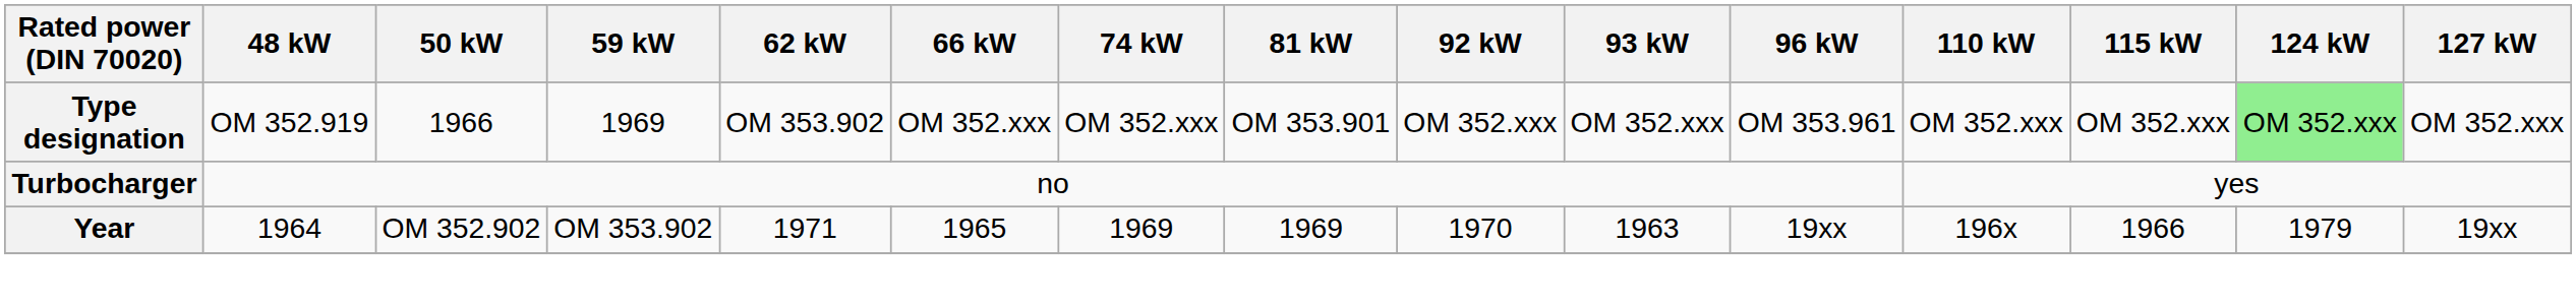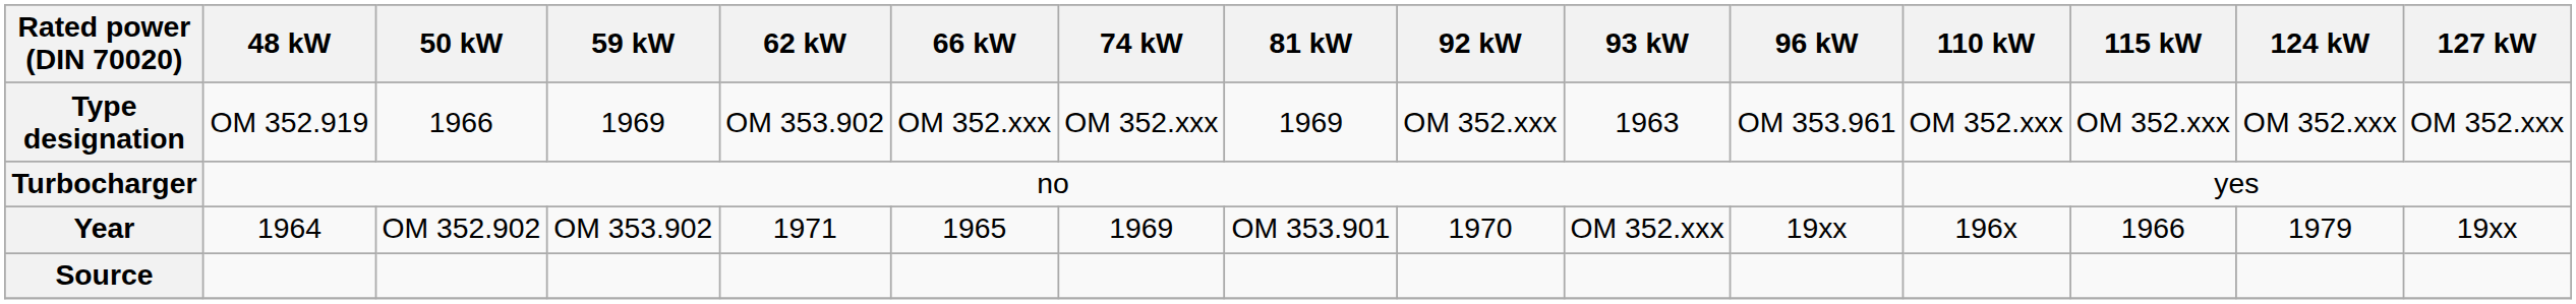 <table class="wikitable" style="text-align:center;">
 <tr>
 <th>Rated power (DIN 70020)</th>
 <th>48 kW</th>
 <th>50 kW</th>
 <th>59 kW</th>
 <th>62 kW</th>
 <th>66 kW</th>
 <th>74 kW</th>
 <th>81 kW</th>
 <th>92 kW</th>
 <th>93 kW</th>
 <th>96 kW</th>
 <th>110 kW</th>
 <th>115 kW</th>
 <th>124 kW</th>
 <th>127 kW</th>
 </tr>
 <tr>
 <th>Type designation</th>
 <td>OM 352.919</td>
 <td>1966</td>
 <td>1969</td>
 <td>OM 353.902</td>
 <td>OM 352.xxx</td>
 <td>OM 352.xxx</td>
-<td>OM 353.901</td>
+<td>1969</td>
 <td>OM 352.xxx</td>
-<td>OM 352.xxx</td>
+<td>1963</td>
 <td>OM 353.961</td>
 <td>OM 352.xxx</td>
 <td>OM 352.xxx</td>
-<td style="background: lightgreen;">OM 352.xxx</td>
+<td>OM 352.xxx</td>
 <td>OM 352.xxx</td>
 </tr>
 <tr>
 <th>Turbocharger</th>
 <td colspan="10">no</td>
 <td colspan="4">yes</td>
 </tr>
 <tr>
 <th>Year</th>
 <td>1964</td>
 <td>OM 352.902</td>
 <td>OM 353.902</td>
 <td>1971</td>
 <td>1965</td>
 <td>1969</td>
-<td>1969</td>
+<td>OM 353.901</td>
 <td>1970</td>
-<td>1963</td>
+<td>OM 352.xxx</td>
 <td>19xx</td>
 <td>196x</td>
 <td>1966</td>
 <td>1979</td>
 <td>19xx</td>
 </tr>
 <tr>
+<th>Source</th>
+<td></td>
+<td></td>
+<td></td>
+<td></td>
+<td></td>
+<td></td>
+<td></td>
+<td></td>
+<td></td>
+<td></td>
+<td></td>
+<td></td>
+<td></td>
+<td></td>
+</tr>
+<tr>
 </tr>
 </table>
